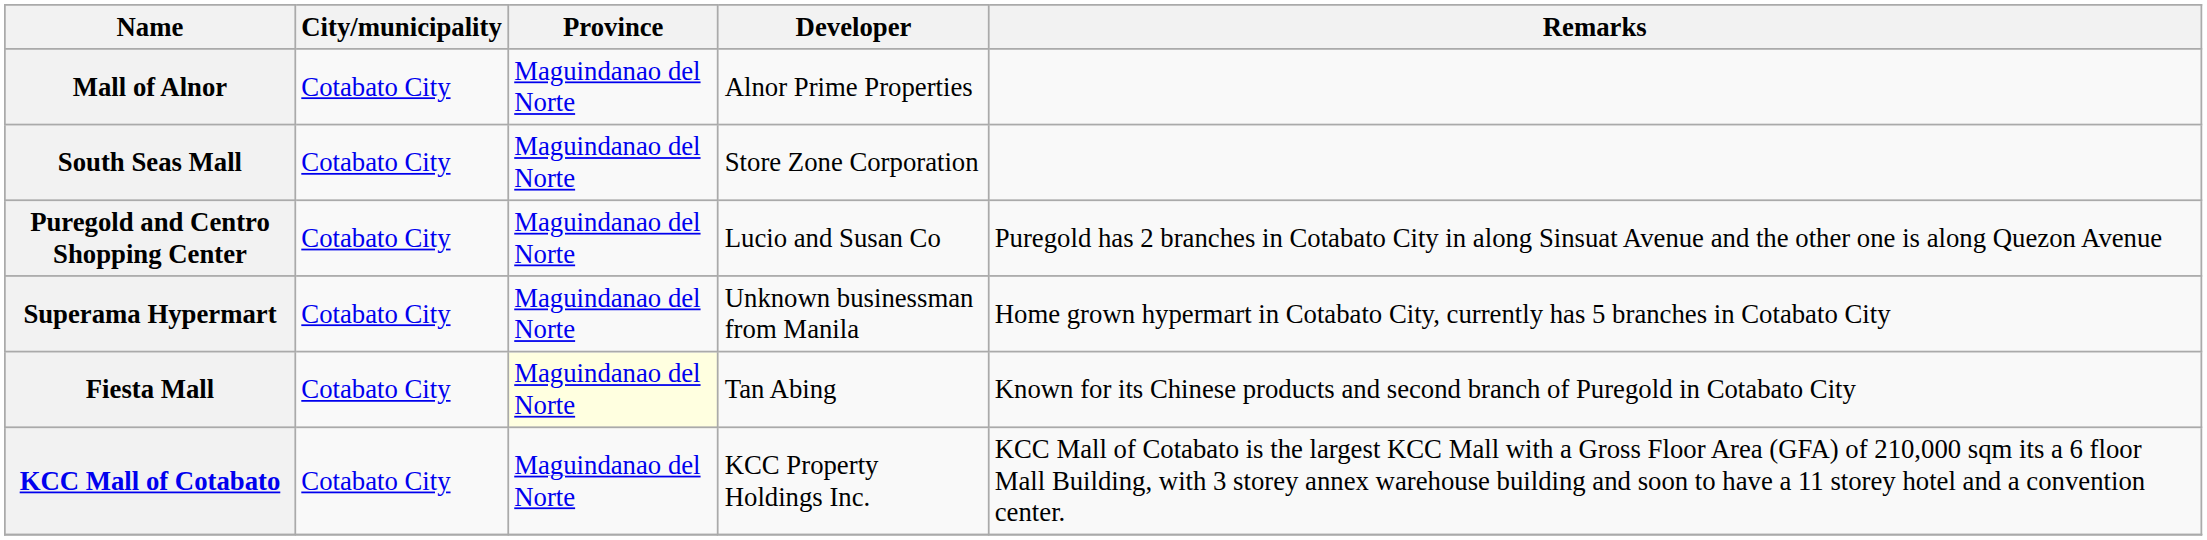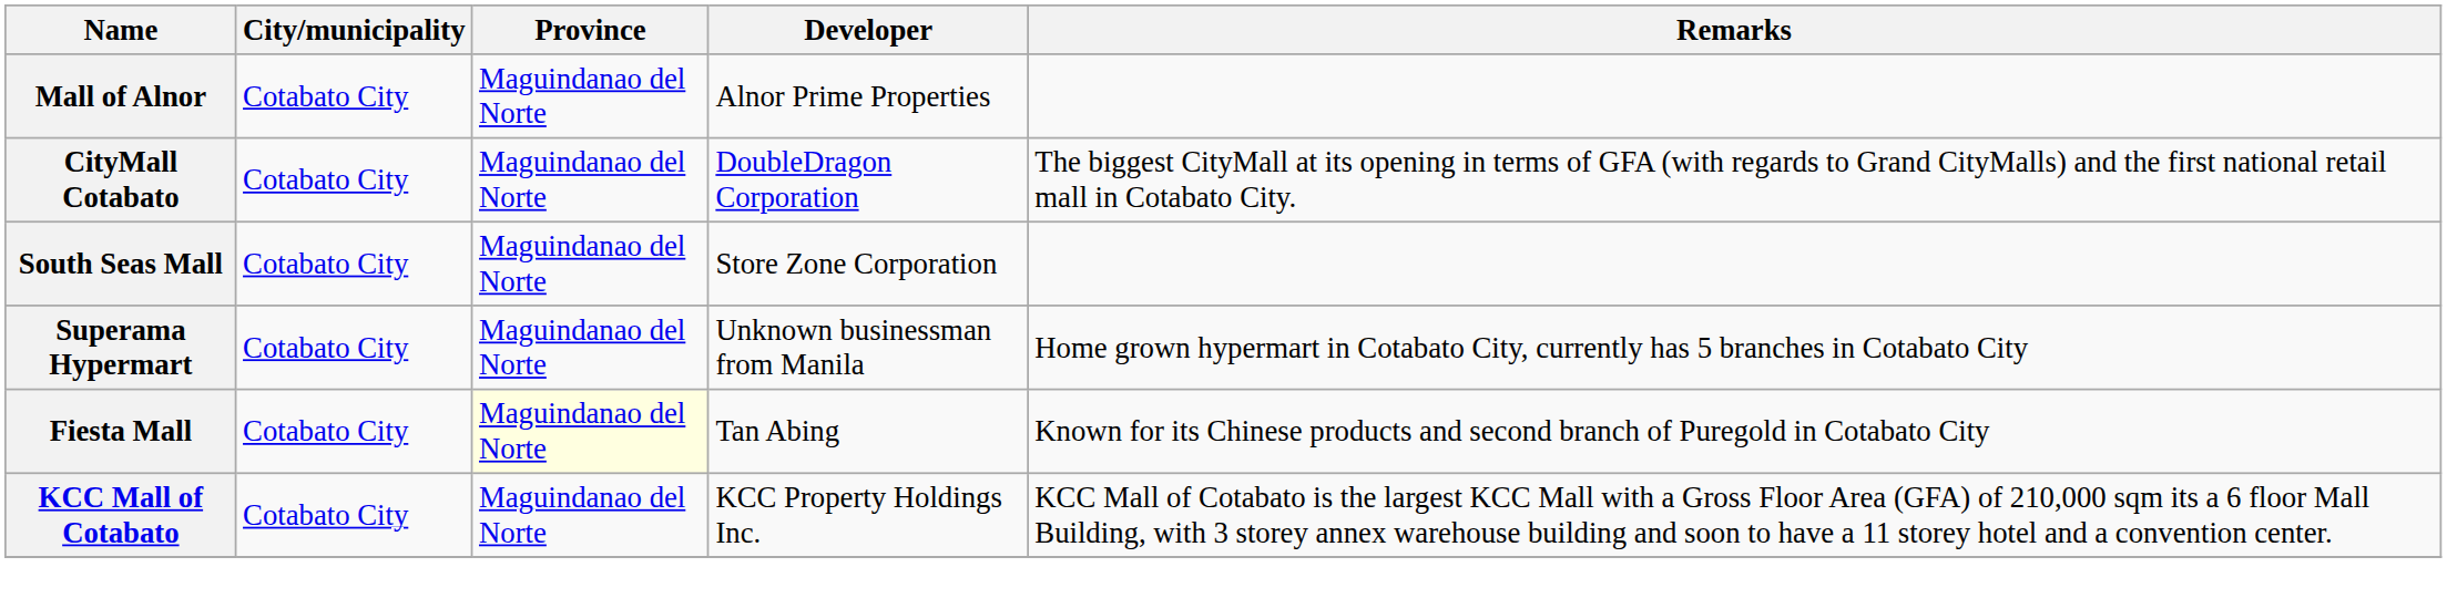 <table class="wikitable sortable plainrowheaders" style="font-size:95%;">
 <tr>
 <th scope="col">Name</th>
 <th scope="col">City/municipality</th>
 <th scope="col">Province</th>
 <th scope="col">Developer</th>
 <th scope="col" class="unsortable">Remarks</th>
 </tr>
 <tr>
 <th scope="row">Mall of Alnor</th>
 <td><a href='#'>Cotabato City</a></td>
 <td><a href='#'>Maguindanao del Norte</a></td>
 <td>Alnor Prime Properties</td>
 <td></td>
 </tr>
 <tr>
+<th scope="row">CityMall Cotabato</th>
+<td><a href='#'>Cotabato City</a></td>
+<td><a href='#'>Maguindanao del Norte</a></td>
+<td><a href='#'>DoubleDragon Corporation</a></td>
+<td>The biggest CityMall at its opening in terms of GFA (with regards to Grand CityMalls) and the first national retail mall in Cotabato City.</td>
+</tr>
+<tr>
 <th scope="row">South Seas Mall</th>
 <td><a href='#'>Cotabato City</a></td>
 <td><a href='#'>Maguindanao del Norte</a></td>
 <td>Store Zone Corporation</td>
 <td></td>
-</tr>
-<tr>
-<th scope="row">Puregold and Centro Shopping Center</th>
-<td><a href='#'>Cotabato City</a></td>
-<td><a href='#'>Maguindanao del Norte</a></td>
-<td>Lucio and Susan Co</td>
-<td>Puregold has 2 branches in Cotabato City in along Sinsuat Avenue and the other one is along Quezon Avenue</td>
 </tr>
 <tr>
 <th scope="row">Superama Hypermart</th>
 <td><a href='#'>Cotabato City</a></td>
 <td><a href='#'>Maguindanao del Norte</a></td>
 <td>Unknown businessman from Manila</td>
 <td>Home grown hypermart in Cotabato City, currently has 5 branches in Cotabato City</td>
 </tr>
 <tr>
 <th scope="row">Fiesta Mall</th>
 <td><a href='#'>Cotabato City</a></td>
 <td style="background: lightyellow;"><a href='#'>Maguindanao del Norte</a></td>
 <td>Tan Abing</td>
 <td>Known for its Chinese products and second branch of Puregold in Cotabato City</td>
 </tr>
 <tr>
 <th scope="row"><a href='#'>KCC Mall of Cotabato</a></th>
 <td><a href='#'>Cotabato City</a></td>
 <td><a href='#'>Maguindanao del Norte</a></td>
 <td>KCC Property Holdings Inc.</td>
 <td>KCC Mall of Cotabato is the largest KCC Mall with a Gross Floor Area (GFA) of 210,000 sqm its a 6 floor Mall Building, with 3 storey annex warehouse building and soon to have a 11 storey hotel and a convention center.</td>
 </tr>
 <tr>
 </tr>
 </table>
